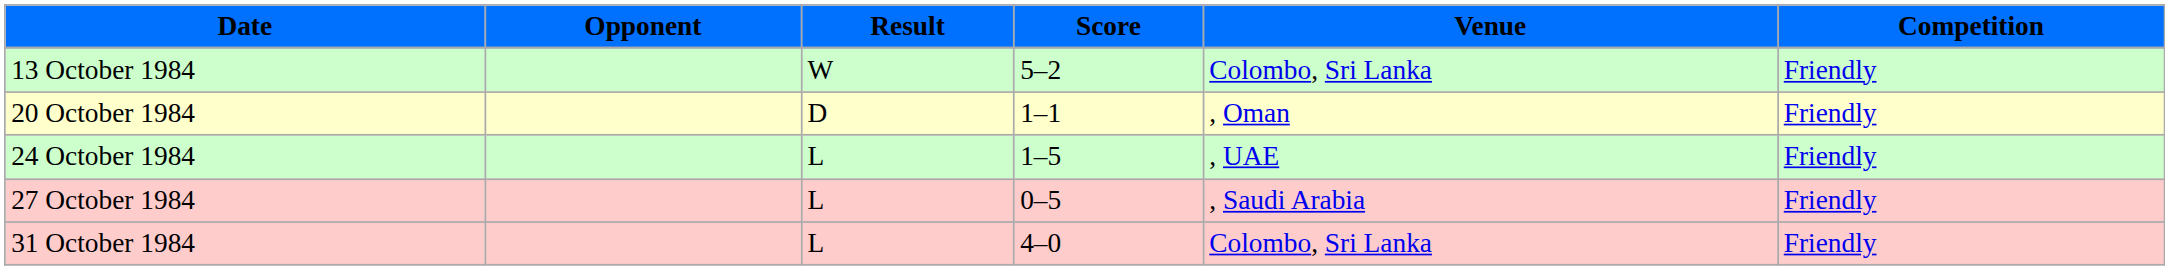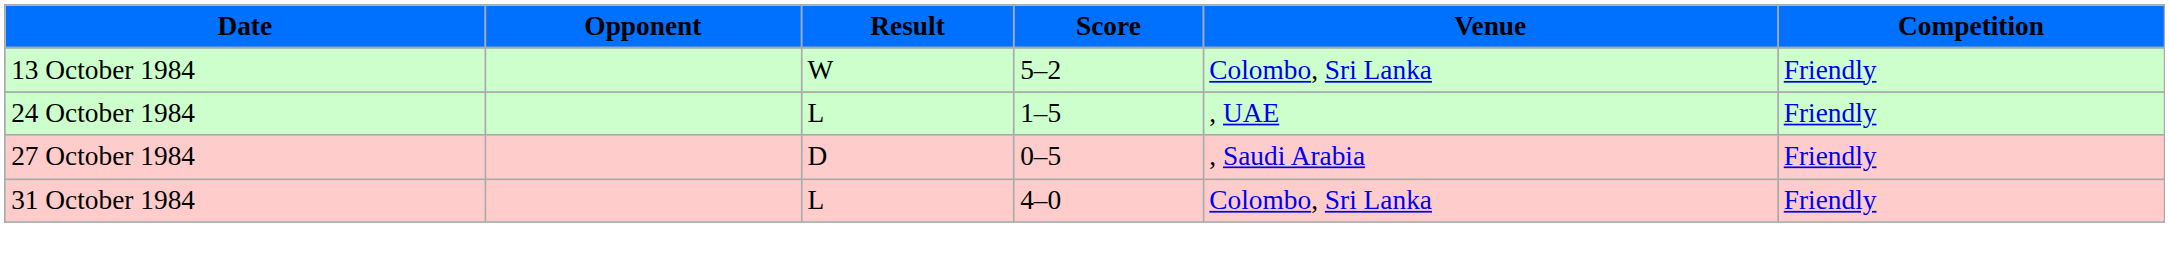 <table width=100% class="wikitable">
 <tr>
 <th style="background:#0070FF;"><span>Date</span></th>
 <th style="background:#0070FF;"><span>Opponent</span></th>
 <th style="background:#0070FF;"><span>Result</span></th>
 <th style="background:#0070FF;"><span>Score</span></th>
 <th style="background:#0070FF;"><span>Venue</span></th>
 <th style="background:#0070FF;"><span>Competition</span></th>
 </tr>
 <tr>
 </tr>
 <tr style="background:#CCFFCC;">
 <td>13 October 1984</td>
 <td></td>
 <td>W</td>
 <td>5–2</td>
 <td> <a href='#'>Colombo</a>, <a href='#'>Sri Lanka</a></td>
 <td><a href='#'>Friendly</a></td>
 </tr>
-<tr style="background:#FFFFCC;">
-<td>20 October 1984</td>
-<td></td>
-<td>D</td>
-<td>1–1</td>
-<td>, <a href='#'>Oman</a></td>
-<td><a href='#'>Friendly</a></td>
-</tr>
 <tr style="background:#CCFFCC;">
 <td>24 October 1984</td>
 <td></td>
 <td>L</td>
 <td>1–5</td>
 <td>, <a href='#'>UAE</a></td>
 <td><a href='#'>Friendly</a></td>
 </tr>
 <tr style="background:#FCC;">
 <td>27 October 1984</td>
 <td></td>
-<td>L</td>
+<td>D</td>
 <td>0–5</td>
 <td>, <a href='#'>Saudi Arabia</a></td>
 <td><a href='#'>Friendly</a></td>
 </tr>
 <tr style="background:#FCC;">
 <td>31 October 1984</td>
 <td></td>
 <td>L</td>
 <td>4–0</td>
 <td> <a href='#'>Colombo</a>, <a href='#'>Sri Lanka</a></td>
 <td><a href='#'>Friendly</a></td>
 </tr>
 </table>
